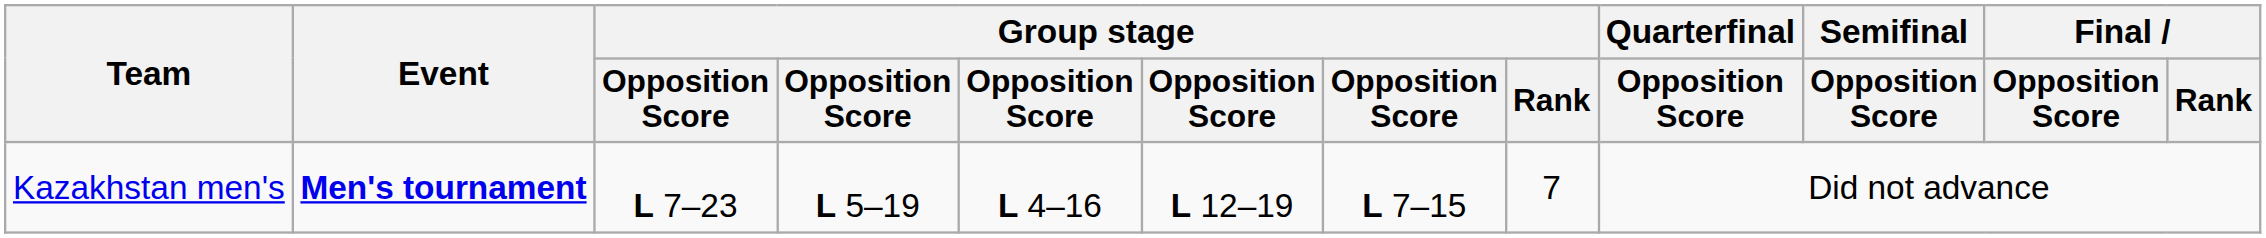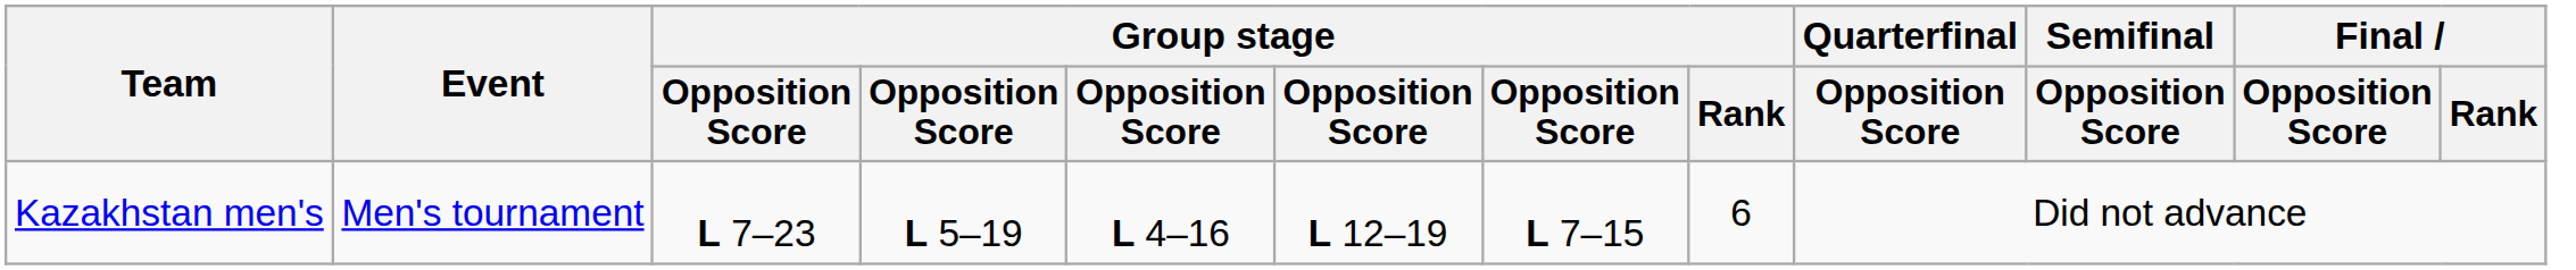 <table class=wikitable style=font-size:90%;text-align:center>
 <tr>
 <th rowspan=2>Team</th>
 <th rowspan=2>Event</th>
 <th colspan=6>Group stage</th>
 <th>Quarterfinal</th>
 <th>Semifinal</th>
 <th colspan=2>Final / </th>
 </tr>
 <tr style=font-size:95%>
 <th>Opposition<br>Score</th>
 <th>Opposition<br>Score</th>
 <th>Opposition<br>Score</th>
 <th>Opposition<br>Score</th>
 <th>Opposition<br>Score</th>
 <th>Rank</th>
 <th>Opposition<br>Score</th>
 <th>Opposition<br>Score</th>
 <th>Opposition<br>Score</th>
 <th>Rank</th>
 </tr>
 <tr>
 <td align=left><a href='#'>Kazakhstan men's</a></td>
-<td align=left><strong><a href='#'>Men's tournament</a></strong></td>
+<td align=left><a href='#'>Men's tournament</a></td>
 <td><br><strong>L</strong> 7–23</td>
 <td><br><strong>L</strong> 5–19</td>
 <td><br><strong>L</strong> 4–16</td>
 <td><br><strong>L</strong> 12–19</td>
 <td><br><strong>L</strong> 7–15</td>
-<td>7</td>
+<td>6</td>
 <td colspan=4>Did not advance</td>
 </tr>
 </table>
